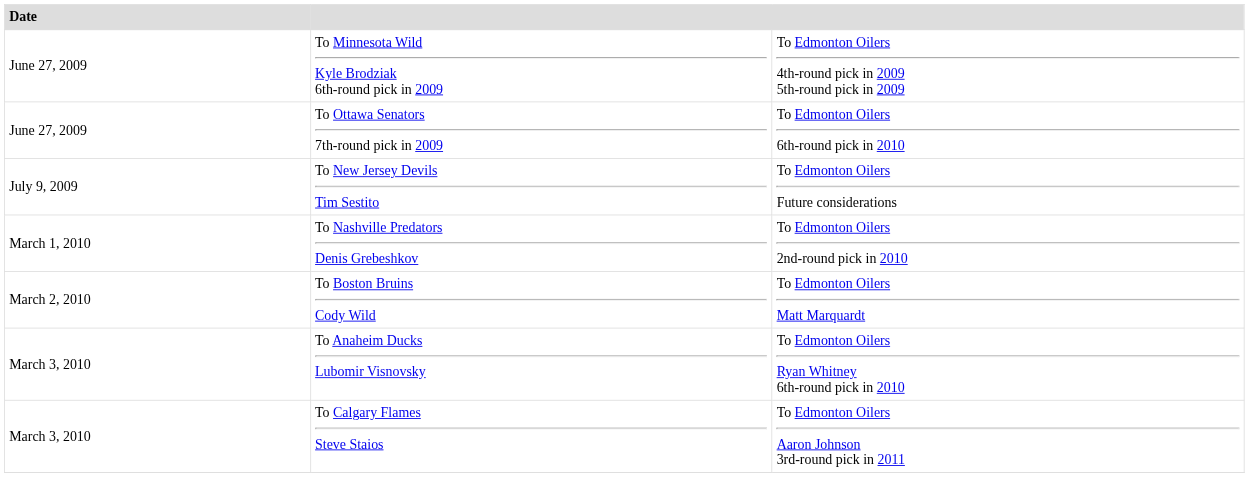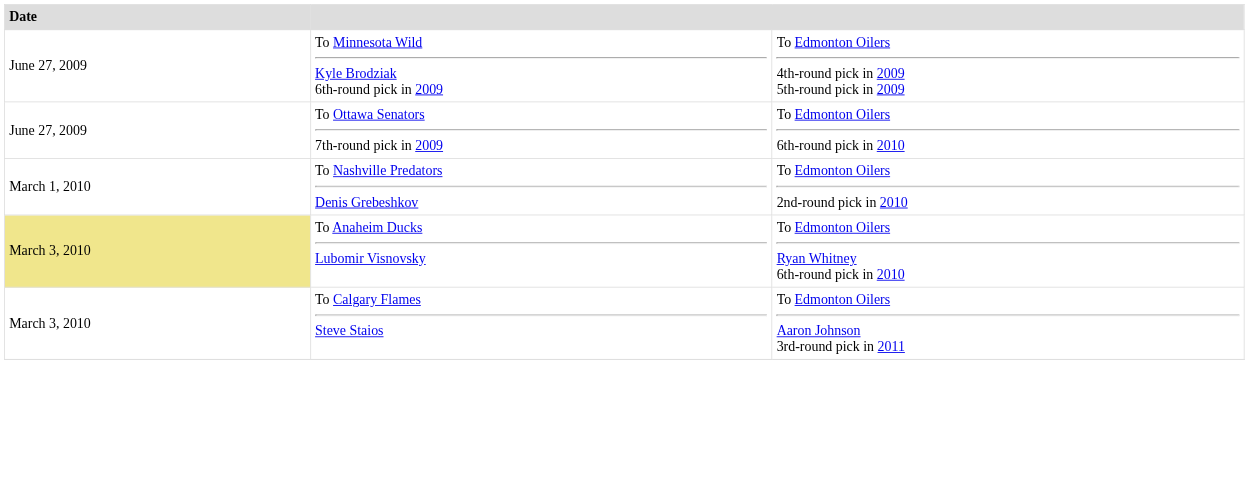 <table border=1 style="border-collapse:collapse" bordercolor="#DFDFDF"  cellpadding="5" width=90%>
 <tr bgcolor="#dddddd">
 <td><strong>Date</strong></td>
 <th colspan="2"></th>
 </tr>
 <tr>
 <td>June 27, 2009</td>
 <td valign="top">To <a href='#'>Minnesota Wild</a> <hr><a href='#'>Kyle Brodziak</a><br>6th-round pick in <a href='#'>2009</a></td>
 <td valign="top">To <a href='#'>Edmonton Oilers</a> <hr>4th-round pick in <a href='#'>2009</a><br>5th-round pick in <a href='#'>2009</a></td>
 </tr>
 <tr>
 <td>June 27, 2009</td>
 <td valign="top">To <a href='#'>Ottawa Senators</a> <hr>7th-round pick in <a href='#'>2009</a></td>
 <td valign="top">To <a href='#'>Edmonton Oilers</a> <hr>6th-round pick in <a href='#'>2010</a></td>
 </tr>
 <tr>
-<td>July 9, 2009</td>
-<td valign="top">To <a href='#'>New Jersey Devils</a> <hr><a href='#'>Tim Sestito</a></td>
-<td valign="top">To <a href='#'>Edmonton Oilers</a> <hr>Future considerations</td>
-</tr>
-<tr>
 <td>March 1, 2010</td>
 <td valign="top">To <a href='#'>Nashville Predators</a> <hr><a href='#'>Denis Grebeshkov</a></td>
 <td valign="top">To <a href='#'>Edmonton Oilers</a> <hr>2nd-round pick in <a href='#'>2010</a></td>
 </tr>
 <tr>
-<td>March 2, 2010</td>
-<td valign="top">To <a href='#'>Boston Bruins</a> <hr><a href='#'>Cody Wild</a></td>
-<td valign="top">To <a href='#'>Edmonton Oilers</a> <hr><a href='#'>Matt Marquardt</a></td>
-</tr>
-<tr>
-<td>March 3, 2010</td>
+<td style="background: khaki;">March 3, 2010</td>
 <td valign="top">To <a href='#'>Anaheim Ducks</a> <hr><a href='#'>Lubomir Visnovsky</a></td>
 <td valign="top">To <a href='#'>Edmonton Oilers</a> <hr><a href='#'>Ryan Whitney</a><br>6th-round pick in <a href='#'>2010</a></td>
 </tr>
 <tr>
 <td>March 3, 2010</td>
 <td valign="top">To <a href='#'>Calgary Flames</a> <hr><a href='#'>Steve Staios</a></td>
 <td valign="top">To <a href='#'>Edmonton Oilers</a> <hr><a href='#'>Aaron Johnson</a><br>3rd-round pick in <a href='#'>2011</a></td>
 </tr>
 <tr>
 </tr>
 </table>
